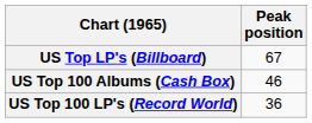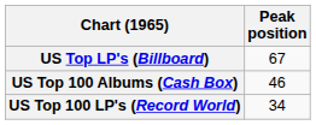 <table class="wikitable sortable plainrowheaders" style="text-align:center">
 <tr>
 <th scope="col">Chart (1965)</th>
 <th scope="col">Peak<br>position</th>
 </tr>
 <tr>
 <th scope="row">US <a href='#'>Top LP's</a> (<em><a href='#'>Billboard</a></em>)</th>
 <td>67</td>
 </tr>
 <tr>
 <th scope="row">US Top 100 Albums (<em><a href='#'>Cash Box</a></em>)</th>
 <td>46</td>
 </tr>
 <tr>
 <th scope="row">US Top 100 LP's (<em><a href='#'>Record World</a></em>)</th>
-<td>36</td>
+<td>34</td>
 </tr>
 </table>
